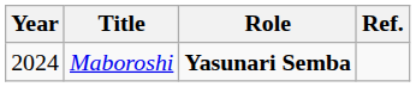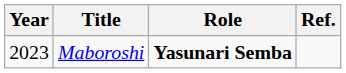 <table class="wikitable sortable plainrowheaders">
 <tr>
 <th scope="col">Year</th>
 <th scope="col">Title</th>
 <th scope="col">Role</th>
 <th scope="col" class="unsortable">Ref.</th>
 </tr>
 <tr>
-<td>2024</td>
+<td>2023</td>
 <td><em><a href='#'>Maboroshi</a></em></td>
 <td><strong>Yasunari Semba</strong></td>
 <td></td>
 </tr>
 </table>
